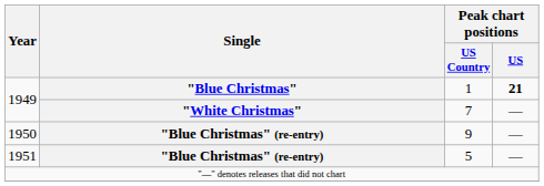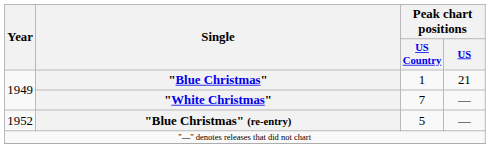 <table class="wikitable plainrowheaders" style="text-align:center;">
 <tr>
 <th rowspan="2">Year</th>
 <th rowspan="2" style="width:28em;">Single</th>
 <th colspan="2">Peak chart<br>positions</th>
 </tr>
 <tr style="font-size:smaller;">
 <th width="45"><a href='#'>US Country</a></th>
 <th width="45"><a href='#'>US</a></th>
 </tr>
 <tr>
 <td rowspan="2">1949</td>
 <th scope="row">"<a href='#'>Blue Christmas</a>"</th>
 <td>1</td>
-<td><strong>21</strong></td>
+<td>21</td>
 </tr>
 <tr>
 <th scope="row">"<a href='#'>White Christmas</a>"</th>
 <td>7</td>
 <td>—</td>
 </tr>
 <tr>
-<td>1950</td>
-<th scope="row">"Blue Christmas" <small>(re-entry)</small></th>
-<td>9</td>
-<td>—</td>
-</tr>
-<tr>
-<td>1951</td>
+<td>1952</td>
 <th scope="row">"Blue Christmas" <small>(re-entry)</small></th>
 <td>5</td>
 <td>—</td>
 </tr>
 <tr>
 <td colspan="4" style="font-size:8pt">"—" denotes releases that did not chart</td>
 </tr>
 <tr>
 </tr>
 </table>
